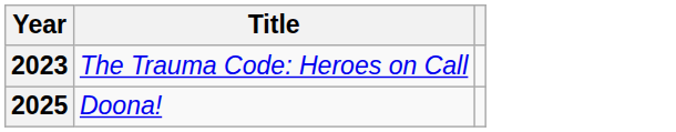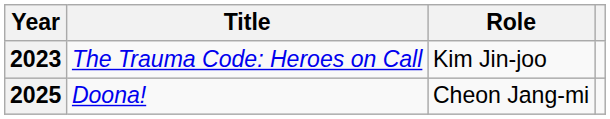 <table class="wikitable plainrowheaders sortable">
 <tr>
 <th scope="col">Year</th>
 <th scope="col">Title</th>
+<th scope="col">Role</th>
 <th scope="col" class="unsortable"></th>
 </tr>
 <tr>
 <th scope="row">2023</th>
 <td><em><a href='#'>The Trauma Code: Heroes on Call</a></em></td>
+<td>Kim Jin-joo</td>
 <td style="text-align:center"></td>
 </tr>
 <tr>
 <th scope="row">2025</th>
 <td><em><a href='#'>Doona!</a></em></td>
+<td>Cheon Jang-mi</td>
 <td style="text-align:center"></td>
 </tr>
 </table>
